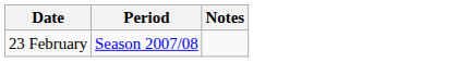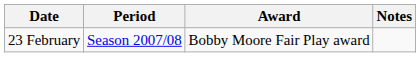 <table class="wikitable sortable" style="text-align:center">
 <tr>
 <th>Date</th>
 <th>Period</th>
+<th>Award</th>
 <th class="unsortable">Notes</th>
 </tr>
 <tr>
 <td>23 February</td>
 <td><a href='#'>Season 2007/08</a></td>
+<td>Bobby Moore Fair Play award</td>
 <td></td>
 </tr>
 </table>
